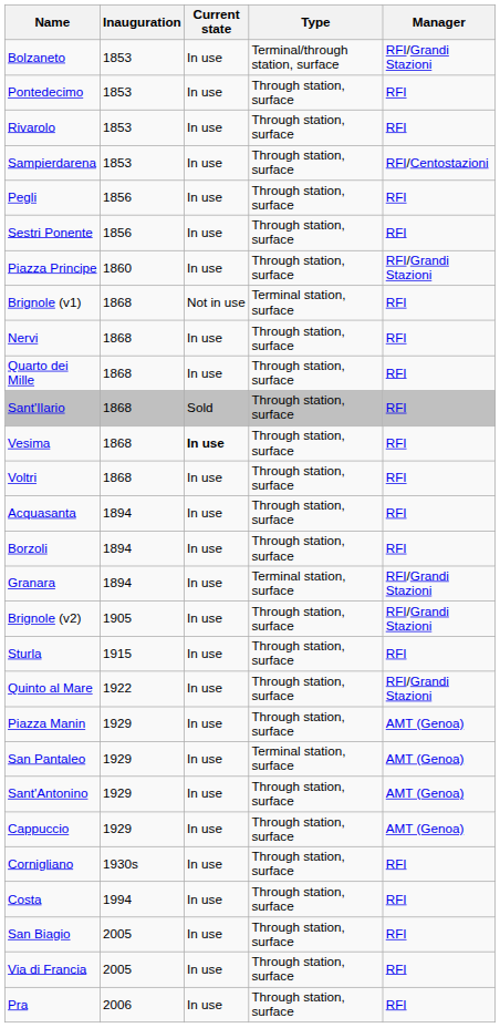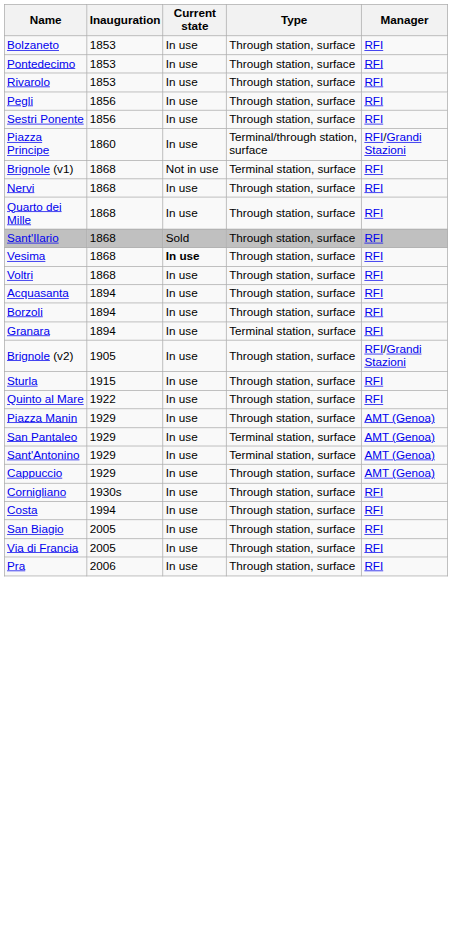 <table class="wikitable">
 <tr>
 <th>Name</th>
 <th>Inauguration</th>
 <th>Current state</th>
 <th>Type</th>
 <th>Manager</th>
 </tr>
 <tr style=>
 <td><a href='#'>Bolzaneto</a></td>
 <td>1853</td>
 <td>In use</td>
-<td>Terminal/through station, surface</td>
-<td><a href='#'>RFI</a>/<a href='#'>Grandi Stazioni</a></td>
+<td>Through station, surface</td>
+<td><a href='#'>RFI</a></td>
 </tr>
 <tr style=>
 <td><a href='#'>Pontedecimo</a></td>
 <td>1853</td>
 <td>In use</td>
 <td>Through station, surface</td>
 <td><a href='#'>RFI</a></td>
 </tr>
 <tr style=>
 <td><a href='#'>Rivarolo</a></td>
 <td>1853</td>
 <td>In use</td>
 <td>Through station, surface</td>
 <td><a href='#'>RFI</a></td>
-</tr>
-<tr style=>
-<td><a href='#'>Sampierdarena</a></td>
-<td>1853</td>
-<td>In use</td>
-<td>Through station, surface</td>
-<td><a href='#'>RFI</a>/<a href='#'>Centostazioni</a></td>
 </tr>
 <tr style=>
 <td><a href='#'>Pegli</a></td>
 <td>1856</td>
 <td>In use</td>
 <td>Through station, surface</td>
 <td><a href='#'>RFI</a></td>
 </tr>
 <tr style=>
 <td><a href='#'>Sestri Ponente</a></td>
 <td>1856</td>
 <td>In use</td>
 <td>Through station, surface</td>
 <td><a href='#'>RFI</a></td>
 </tr>
 <tr style=>
 <td><a href='#'>Piazza Principe</a></td>
 <td>1860</td>
 <td>In use</td>
-<td>Through station, surface</td>
+<td>Terminal/through station, surface</td>
 <td><a href='#'>RFI</a>/<a href='#'>Grandi Stazioni</a></td>
 </tr>
 <tr style=>
 <td><a href='#'>Brignole</a> (v1)</td>
 <td>1868</td>
 <td>Not in use</td>
 <td>Terminal station, surface</td>
 <td><a href='#'>RFI</a></td>
 </tr>
 <tr style=>
 <td><a href='#'>Nervi</a></td>
 <td>1868</td>
 <td>In use</td>
 <td>Through station, surface</td>
 <td><a href='#'>RFI</a></td>
 </tr>
 <tr style=>
 <td><a href='#'>Quarto dei Mille</a></td>
 <td>1868</td>
 <td>In use</td>
 <td>Through station, surface</td>
 <td><a href='#'>RFI</a></td>
 </tr>
 <tr style="background:#C0C0C0;">
 <td><a href='#'>Sant'Ilario</a></td>
 <td>1868</td>
 <td>Sold</td>
 <td>Through station, surface</td>
 <td><a href='#'>RFI</a></td>
 </tr>
 <tr style=>
 <td><a href='#'>Vesima</a></td>
 <td>1868</td>
 <td><strong>In use</strong></td>
 <td>Through station, surface</td>
 <td><a href='#'>RFI</a></td>
 </tr>
 <tr style=>
 <td><a href='#'>Voltri</a></td>
 <td>1868</td>
 <td>In use</td>
 <td>Through station, surface</td>
 <td><a href='#'>RFI</a></td>
 </tr>
 <tr style=>
 <td><a href='#'>Acquasanta</a></td>
 <td>1894</td>
 <td>In use</td>
 <td>Through station, surface</td>
 <td><a href='#'>RFI</a></td>
 </tr>
 <tr style=>
 <td><a href='#'>Borzoli</a></td>
 <td>1894</td>
 <td>In use</td>
 <td>Through station, surface</td>
 <td><a href='#'>RFI</a></td>
 </tr>
 <tr style=>
 <td><a href='#'>Granara</a></td>
 <td>1894</td>
 <td>In use</td>
 <td>Terminal station, surface</td>
-<td><a href='#'>RFI</a>/<a href='#'>Grandi Stazioni</a></td>
+<td><a href='#'>RFI</a></td>
 </tr>
 <tr style=>
 <td><a href='#'>Brignole</a> (v2)</td>
 <td>1905</td>
 <td>In use</td>
 <td>Through station, surface</td>
 <td><a href='#'>RFI</a>/<a href='#'>Grandi Stazioni</a></td>
 </tr>
 <tr style=>
 <td><a href='#'>Sturla</a></td>
 <td>1915</td>
 <td>In use</td>
 <td>Through station, surface</td>
 <td><a href='#'>RFI</a></td>
 </tr>
 <tr style=>
 <td><a href='#'>Quinto al Mare</a></td>
 <td>1922</td>
 <td>In use</td>
 <td>Through station, surface</td>
-<td><a href='#'>RFI</a>/<a href='#'>Grandi Stazioni</a></td>
+<td><a href='#'>RFI</a></td>
 </tr>
 <tr style=>
 <td><a href='#'>Piazza Manin</a></td>
 <td>1929</td>
 <td>In use</td>
 <td>Through station, surface</td>
 <td><a href='#'>AMT (Genoa)</a></td>
 </tr>
 <tr style=>
 <td><a href='#'>San Pantaleo</a></td>
 <td>1929</td>
 <td>In use</td>
 <td>Terminal station, surface</td>
 <td><a href='#'>AMT (Genoa)</a></td>
 </tr>
 <tr style=>
 <td><a href='#'>Sant'Antonino</a></td>
 <td>1929</td>
 <td>In use</td>
-<td>Through station, surface</td>
+<td>Terminal station, surface</td>
 <td><a href='#'>AMT (Genoa)</a></td>
 </tr>
 <tr style=>
 <td><a href='#'>Cappuccio</a></td>
 <td>1929</td>
 <td>In use</td>
 <td>Through station, surface</td>
 <td><a href='#'>AMT (Genoa)</a></td>
 </tr>
 <tr style=>
 <td><a href='#'>Cornigliano</a></td>
 <td>1930s</td>
 <td>In use</td>
 <td>Through station, surface</td>
 <td><a href='#'>RFI</a></td>
 </tr>
 <tr style=>
 <td><a href='#'>Costa</a></td>
 <td>1994</td>
 <td>In use</td>
 <td>Through station, surface</td>
 <td><a href='#'>RFI</a></td>
 </tr>
 <tr style=>
 <td><a href='#'>San Biagio</a></td>
 <td>2005</td>
 <td>In use</td>
 <td>Through station, surface</td>
 <td><a href='#'>RFI</a></td>
 </tr>
 <tr style=>
 <td><a href='#'>Via di Francia</a></td>
 <td>2005</td>
 <td>In use</td>
 <td>Through station, surface</td>
 <td><a href='#'>RFI</a></td>
 </tr>
 <tr style=>
 <td><a href='#'>Pra</a></td>
 <td>2006</td>
 <td>In use</td>
 <td>Through station, surface</td>
 <td><a href='#'>RFI</a></td>
 </tr>
 </table>
